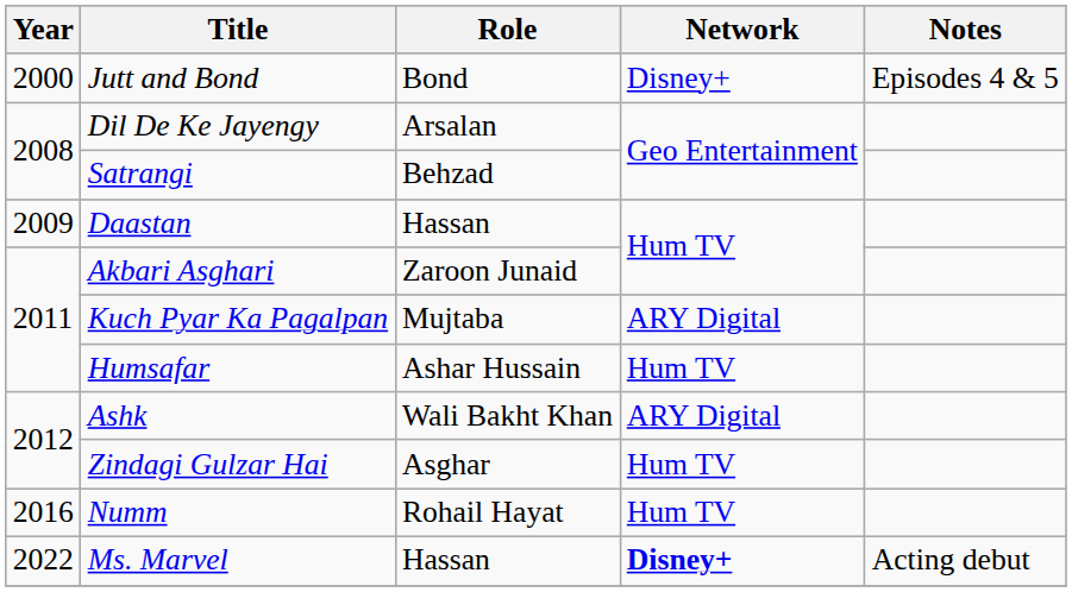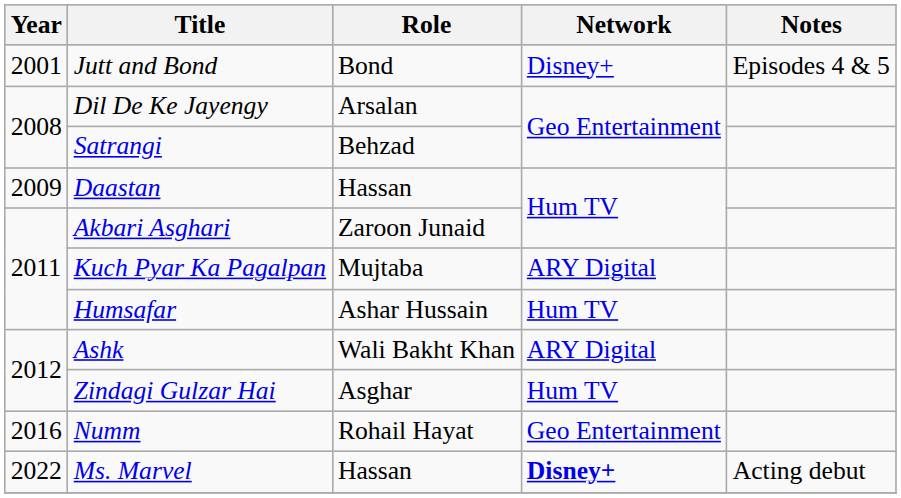 <table class="wikitable sortable plainrowheaders">
 <tr style="background:#ccc; text-align:center;">
 <th scope="col">Year</th>
 <th scope="col">Title</th>
 <th scope="col">Role</th>
 <th>Network</th>
 <th scope="col" class="unsortable">Notes</th>
 </tr>
 <tr>
-<td>2000</td>
+<td>2001</td>
 <td scope="row"><em>Jutt and Bond</em></td>
 <td>Bond</td>
 <td><a href='#'>Disney+</a></td>
 <td>Episodes 4 & 5</td>
 </tr>
 <tr>
 <td rowspan="2">2008</td>
 <td scope="row"><em>Dil De Ke Jayengy</em></td>
 <td>Arsalan</td>
 <td rowspan="2"><a href='#'>Geo Entertainment</a></td>
 <td></td>
 </tr>
 <tr>
 <td scope="row"><em><a href='#'>Satrangi</a></em></td>
 <td>Behzad</td>
 <td></td>
 </tr>
 <tr>
 <td>2009</td>
 <td scope="row"><em><a href='#'>Daastan</a></em></td>
 <td>Hassan</td>
 <td rowspan="2"><a href='#'>Hum TV</a></td>
 <td></td>
 </tr>
 <tr>
 <td rowspan="3">2011</td>
 <td scope="row"><em><a href='#'>Akbari Asghari</a></em></td>
 <td>Zaroon Junaid</td>
 <td></td>
 </tr>
 <tr>
 <td scope="row"><em><a href='#'>Kuch Pyar Ka Pagalpan</a></em></td>
 <td>Mujtaba</td>
 <td><a href='#'>ARY Digital</a></td>
 <td></td>
 </tr>
 <tr>
 <td scope="row"><em><a href='#'>Humsafar</a></em></td>
 <td>Ashar Hussain</td>
 <td><a href='#'>Hum TV</a></td>
 <td></td>
 </tr>
 <tr>
 <td rowspan="2">2012</td>
 <td scope="row"><em><a href='#'>Ashk</a></em></td>
 <td>Wali Bakht Khan</td>
 <td><a href='#'>ARY Digital</a></td>
 <td></td>
 </tr>
 <tr>
 <td scope="row"><em><a href='#'>Zindagi Gulzar Hai</a></em></td>
 <td>Asghar</td>
 <td><a href='#'>Hum TV</a></td>
 <td></td>
 </tr>
 <tr>
 <td>2016</td>
 <td scope="row"><em><a href='#'>Numm</a></em></td>
 <td>Rohail Hayat</td>
-<td><a href='#'>Hum TV</a></td>
+<td><a href='#'>Geo Entertainment</a></td>
 <td></td>
 </tr>
 <tr>
 <td>2022</td>
 <td><em><a href='#'>Ms. Marvel</a></em></td>
 <td>Hassan</td>
 <td><strong><a href='#'>Disney+</a></strong></td>
 <td>Acting debut</td>
 </tr>
 <tr>
 </tr>
 </table>
